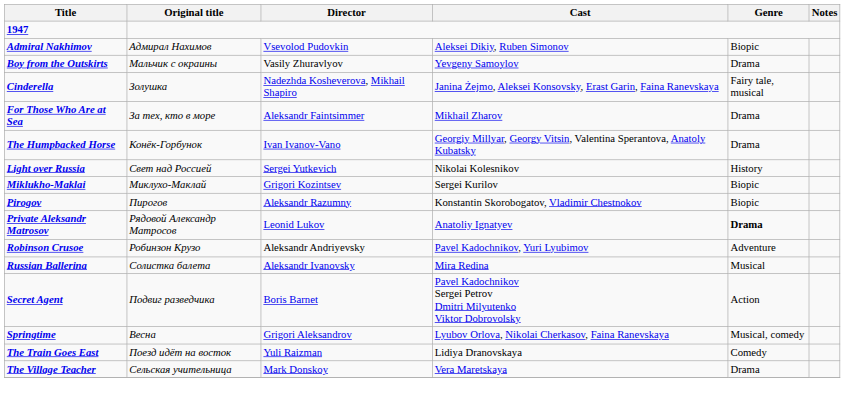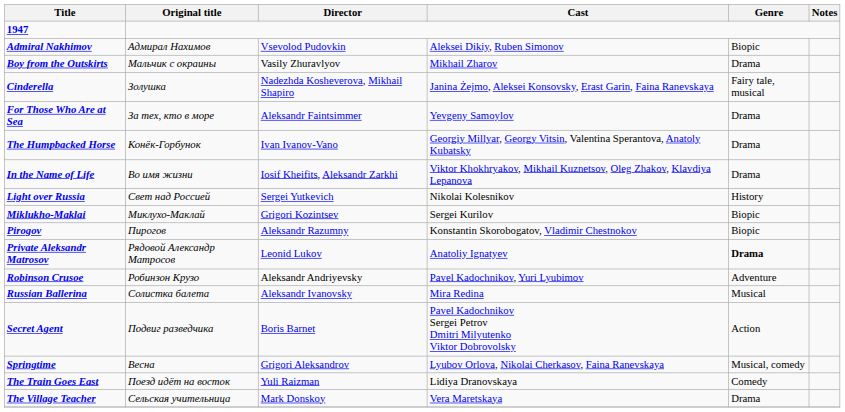 <table class="wikitable">
 <tr>
 <th>Title</th>
 <th>Original title</th>
 <th>Director</th>
 <th>Cast</th>
 <th>Genre</th>
 <th>Notes</th>
 </tr>
 <tr>
 <td><strong><a href='#'>1947</a></strong></td>
 </tr>
 <tr>
 <td><strong><em><a href='#'>Admiral Nakhimov</a></em></strong></td>
 <td><em>Адмирал Нахимов</em></td>
 <td><a href='#'>Vsevolod Pudovkin</a></td>
 <td><a href='#'>Aleksei Dikiy</a>, <a href='#'>Ruben Simonov</a></td>
 <td>Biopic</td>
 <td></td>
 </tr>
 <tr>
 <td><strong><em><a href='#'>Boy from the Outskirts</a></em></strong></td>
 <td><em>Мальчик с окраины</em></td>
 <td>Vasily Zhuravlyov</td>
-<td><a href='#'>Yevgeny Samoylov</a></td>
+<td><a href='#'>Mikhail Zharov</a></td>
 <td>Drama</td>
 <td></td>
 </tr>
 <tr>
 <td><strong><em><a href='#'>Cinderella</a></em></strong></td>
 <td><em>Золушка</em></td>
 <td><a href='#'>Nadezhda Kosheverova</a>, <a href='#'>Mikhail Shapiro</a></td>
 <td><a href='#'>Janina Żejmo</a>, <a href='#'>Aleksei Konsovsky</a>, <a href='#'>Erast Garin</a>,  <a href='#'>Faina Ranevskaya</a></td>
 <td>Fairy tale, musical</td>
 <td></td>
 </tr>
 <tr>
 <td><strong><em><a href='#'>For Those Who Are at Sea</a></em></strong></td>
 <td><em>За тех, кто в море</em></td>
 <td><a href='#'>Aleksandr Faintsimmer</a></td>
-<td><a href='#'>Mikhail Zharov</a></td>
+<td><a href='#'>Yevgeny Samoylov</a></td>
 <td>Drama</td>
 <td></td>
 </tr>
 <tr>
 <td><strong><em><a href='#'>The Humpbacked Horse</a></em></strong></td>
 <td><em>Конёк-Горбунок</em></td>
 <td><a href='#'>Ivan Ivanov-Vano</a></td>
 <td><a href='#'>Georgiy Millyar</a>, <a href='#'>Georgy Vitsin</a>, Valentina Sperantova, <a href='#'>Anatoly Kubatsky</a></td>
+<td>Drama</td>
+<td></td>
+</tr>
+<tr>
+<td><strong><em><a href='#'>In the Name of Life</a></em></strong></td>
+<td><em>Во имя жизни</em></td>
+<td><a href='#'>Iosif Kheifits</a>, <a href='#'>Aleksandr Zarkhi</a></td>
+<td><a href='#'>Viktor Khokhryakov</a>, <a href='#'>Mikhail Kuznetsov</a>,  <a href='#'>Oleg Zhakov</a>,  <a href='#'>Klavdiya Lepanova</a></td>
 <td>Drama</td>
 <td></td>
 </tr>
 <tr>
 <td><strong><em><a href='#'>Light over Russia</a></em></strong></td>
 <td><em>Свет над Россией</em></td>
 <td><a href='#'>Sergei Yutkevich</a></td>
 <td>Nikolai Kolesnikov</td>
 <td>History</td>
 <td></td>
 </tr>
 <tr>
 <td><strong><em><a href='#'>Miklukho-Maklai</a></em></strong></td>
 <td><em>Миклухо-Маклай</em></td>
 <td><a href='#'>Grigori Kozintsev</a></td>
 <td>Sergei Kurilov</td>
 <td>Biopic</td>
 <td></td>
 </tr>
 <tr>
 <td><strong><em><a href='#'>Pirogov</a></em></strong></td>
 <td><em>Пирогов</em></td>
 <td><a href='#'>Aleksandr Razumny</a></td>
 <td>Konstantin Skorobogatov, <a href='#'>Vladimir Chestnokov</a></td>
 <td>Biopic</td>
 <td></td>
 </tr>
 <tr>
 <td><strong><em><a href='#'>Private Aleksandr Matrosov</a></em></strong></td>
 <td><em>Рядовой Александр Матросов</em></td>
 <td><a href='#'>Leonid Lukov</a></td>
 <td><a href='#'>Anatoliy Ignatyev</a></td>
 <td><strong>Drama</strong></td>
 <td></td>
 </tr>
 <tr>
 <td><strong><em><a href='#'>Robinson Crusoe</a></em></strong></td>
 <td><em>Робинзон Крузо</em></td>
 <td>Aleksandr Andriyevsky</td>
 <td><a href='#'>Pavel Kadochnikov</a>, <a href='#'>Yuri Lyubimov</a></td>
 <td>Adventure</td>
 <td></td>
 </tr>
 <tr>
 <td><strong><em><a href='#'>Russian Ballerina</a></em></strong></td>
 <td><em>Солистка балета</em></td>
 <td><a href='#'>Aleksandr Ivanovsky</a></td>
 <td><a href='#'>Mira Redina</a></td>
 <td>Musical</td>
 <td></td>
 </tr>
 <tr>
 <td><strong><em><a href='#'>Secret Agent</a></em></strong></td>
 <td><em>Подвиг разведчика</em></td>
 <td><a href='#'>Boris Barnet</a></td>
 <td><a href='#'>Pavel Kadochnikov</a><br>Sergei Petrov<br><a href='#'>Dmitri Milyutenko</a><br><a href='#'>Viktor Dobrovolsky</a></td>
 <td>Action</td>
 <td></td>
 </tr>
 <tr>
 <td><strong><em><a href='#'>Springtime</a></em></strong></td>
 <td><em>Весна</em></td>
 <td><a href='#'>Grigori Aleksandrov</a></td>
 <td><a href='#'>Lyubov Orlova</a>, <a href='#'>Nikolai Cherkasov</a>, <a href='#'>Faina Ranevskaya</a></td>
 <td>Musical, comedy</td>
 <td></td>
 </tr>
 <tr>
 <td><strong><em><a href='#'>The Train Goes East</a></em></strong></td>
 <td><em>Поезд идёт на восток</em></td>
 <td><a href='#'>Yuli Raizman</a></td>
 <td>Lidiya Dranovskaya</td>
 <td>Comedy</td>
 <td></td>
 </tr>
 <tr>
 <td><strong><em><a href='#'>The Village Teacher</a></em></strong></td>
 <td><em>Сельская учительница</em></td>
 <td><a href='#'>Mark Donskoy</a></td>
 <td><a href='#'>Vera Maretskaya</a></td>
 <td>Drama</td>
 <td></td>
 </tr>
 <tr>
 </tr>
 </table>
